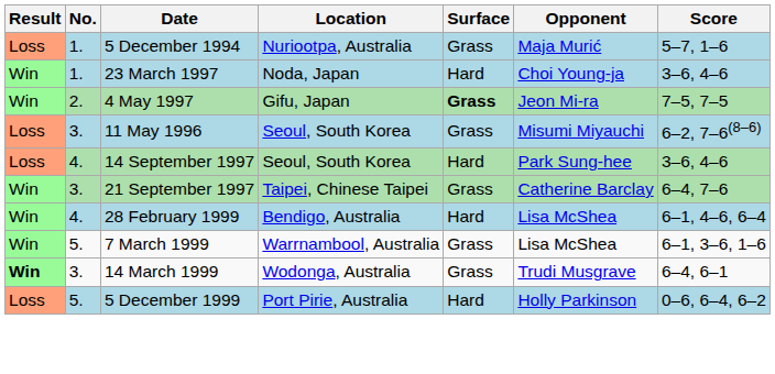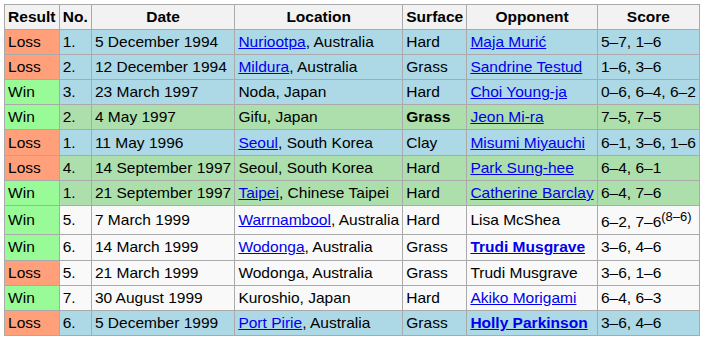 <table class="sortable wikitable" style=font-size:97%>
 <tr>
 <th>Result</th>
 <th>No.</th>
 <th>Date</th>
 <th>Location</th>
 <th>Surface</th>
 <th>Opponent</th>
 <th class="unsortable">Score</th>
 </tr>
 <tr style="background:lightblue;">
 <td style="background:#ffa07a;">Loss</td>
 <td>1.</td>
 <td>5 December 1994</td>
 <td><a href='#'>Nuriootpa</a>, Australia</td>
-<td>Grass</td>
+<td>Hard</td>
 <td> <a href='#'>Maja Murić</a></td>
 <td>5–7, 1–6</td>
 </tr>
 <tr style="background:lightblue;">
+<td style="background:#ffa07a;">Loss</td>
+<td>2.</td>
+<td>12 December 1994</td>
+<td><a href='#'>Mildura</a>, Australia</td>
+<td>Grass</td>
+<td> <a href='#'>Sandrine Testud</a></td>
+<td>1–6, 3–6</td>
+</tr>
+<tr style="background:lightblue;">
 <td style="background:#98fb98;">Win</td>
-<td>1.</td>
+<td>3.</td>
 <td>23 March 1997</td>
 <td>Noda, Japan</td>
 <td>Hard</td>
 <td> <a href='#'>Choi Young-ja</a></td>
-<td>3–6, 4–6</td>
+<td>0–6, 6–4, 6–2</td>
 </tr>
 <tr style="background:#addfad;">
 <td style="background:#98fb98;">Win</td>
 <td>2.</td>
 <td>4 May 1997</td>
 <td>Gifu, Japan</td>
 <td><strong>Grass</strong></td>
 <td> <a href='#'>Jeon Mi-ra</a></td>
 <td>7–5, 7–5</td>
 </tr>
 <tr style="background:lightblue;">
 <td style="background:#ffa07a;">Loss</td>
-<td>3.</td>
+<td>1.</td>
 <td>11 May 1996</td>
 <td><a href='#'>Seoul</a>, South Korea</td>
-<td>Grass</td>
+<td>Clay</td>
 <td> <a href='#'>Misumi Miyauchi</a></td>
-<td>6–2, 7–6<sup>(8–6)</sup></td>
+<td>6–1, 3–6, 1–6</td>
 </tr>
 <tr style="background:#addfad;">
 <td style="background:#ffa07a;">Loss</td>
 <td>4.</td>
 <td>14 September 1997</td>
 <td>Seoul, South Korea</td>
 <td>Hard</td>
 <td> <a href='#'>Park Sung-hee</a></td>
-<td>3–6, 4–6</td>
+<td>6–4, 6–1</td>
 </tr>
 <tr style="background:#addfad;">
 <td style="background:#98fb98;">Win</td>
-<td>3.</td>
+<td>1.</td>
 <td>21 September 1997</td>
 <td><a href='#'>Taipei</a>, Chinese Taipei</td>
-<td>Grass</td>
+<td>Hard</td>
 <td> <a href='#'>Catherine Barclay</a></td>
 <td>6–4, 7–6</td>
-</tr>
-<tr style="background:lightblue;">
-<td style="background:#98fb98;">Win</td>
-<td>4.</td>
-<td>28 February 1999</td>
-<td><a href='#'>Bendigo</a>, Australia</td>
-<td>Hard</td>
-<td> <a href='#'>Lisa McShea</a></td>
-<td>6–1, 4–6, 6–4</td>
 </tr>
 <tr>
 <td style="background:#98fb98;">Win</td>
 <td>5.</td>
 <td>7 March 1999</td>
 <td><a href='#'>Warrnambool</a>, Australia</td>
-<td>Grass</td>
+<td>Hard</td>
 <td> Lisa McShea</td>
-<td>6–1, 3–6, 1–6</td>
+<td>6–2, 7–6<sup>(8–6)</sup></td>
 </tr>
 <tr>
-<td style="background:#98fb98;"><strong>Win</strong></td>
-<td>3.</td>
+<td style="background:#98fb98;">Win</td>
+<td>6.</td>
 <td>14 March 1999</td>
 <td><a href='#'>Wodonga</a>, Australia</td>
 <td>Grass</td>
-<td> <a href='#'>Trudi Musgrave</a></td>
-<td>6–4, 6–1</td>
+<td><strong> <a href='#'>Trudi Musgrave</a></strong></td>
+<td>3–6, 4–6</td>
+</tr>
+<tr>
+<td style="background:#ffa07a;">Loss</td>
+<td>5.</td>
+<td>21 March 1999</td>
+<td>Wodonga, Australia</td>
+<td>Grass</td>
+<td> Trudi Musgrave</td>
+<td>3–6, 1–6</td>
+</tr>
+<tr>
+<td style="background:#98fb98;">Win</td>
+<td>7.</td>
+<td>30 August 1999</td>
+<td>Kuroshio, Japan</td>
+<td>Hard</td>
+<td> <a href='#'>Akiko Morigami</a></td>
+<td>6–4, 6–3</td>
 </tr>
 <tr style="background:lightblue;">
 <td style="background:#ffa07a;">Loss</td>
-<td>5.</td>
+<td>6.</td>
 <td>5 December 1999</td>
 <td><a href='#'>Port Pirie</a>, Australia</td>
-<td>Hard</td>
-<td> <a href='#'>Holly Parkinson</a></td>
-<td>0–6, 6–4, 6–2</td>
+<td>Grass</td>
+<td><strong> <a href='#'>Holly Parkinson</a></strong></td>
+<td>3–6, 4–6</td>
 </tr>
 </table>
